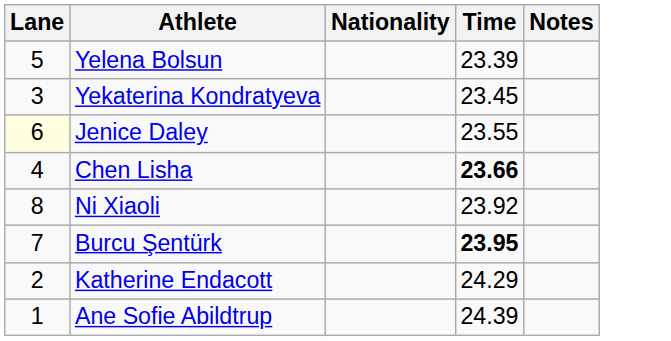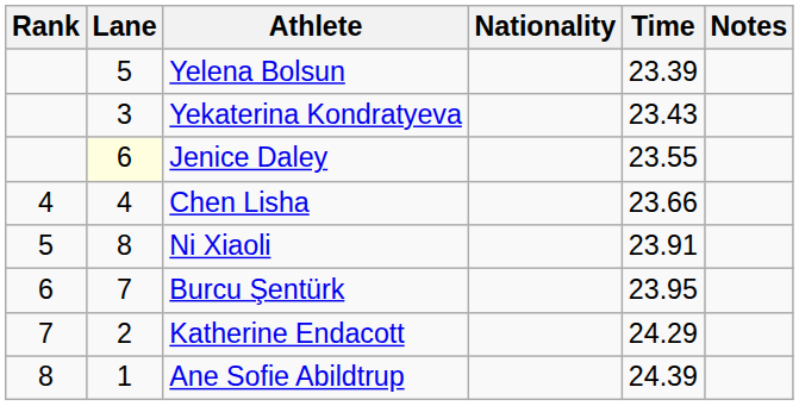 <table class="wikitable sortable" style="text-align:center">
 <tr>
+<th>Rank</th>
 <th>Lane</th>
 <th>Athlete</th>
 <th>Nationality</th>
 <th>Time</th>
 <th>Notes</th>
 </tr>
 <tr>
+<td></td>
 <td>5</td>
 <td align=left><a href='#'>Yelena Bolsun</a></td>
 <td align=left></td>
 <td>23.39</td>
 <td></td>
 </tr>
 <tr>
+<td></td>
 <td>3</td>
 <td align=left><a href='#'>Yekaterina Kondratyeva</a></td>
 <td align=left></td>
-<td>23.45</td>
+<td>23.43</td>
 <td></td>
 </tr>
 <tr>
+<td></td>
 <td style="background: lightyellow;">6</td>
 <td align=left><a href='#'>Jenice Daley</a></td>
 <td align=left></td>
 <td>23.55</td>
 <td></td>
 </tr>
 <tr>
 <td>4</td>
+<td>4</td>
 <td align=left><a href='#'>Chen Lisha</a></td>
 <td align=left></td>
-<td><strong>23.66</strong></td>
+<td>23.66</td>
 <td></td>
 </tr>
 <tr>
+<td>5</td>
 <td>8</td>
 <td align=left><a href='#'>Ni Xiaoli</a></td>
 <td align=left></td>
-<td>23.92</td>
+<td>23.91</td>
+<td></td>
+</tr>
+<tr>
+<td>6</td>
+<td>7</td>
+<td align=left><a href='#'>Burcu Şentürk</a></td>
+<td align=left></td>
+<td>23.95</td>
 <td></td>
 </tr>
 <tr>
 <td>7</td>
-<td align=left><a href='#'>Burcu Şentürk</a></td>
-<td align=left></td>
-<td><strong>23.95</strong></td>
-<td></td>
-</tr>
-<tr>
 <td>2</td>
 <td align=left><a href='#'>Katherine Endacott</a></td>
 <td align=left></td>
 <td>24.29</td>
 <td></td>
 </tr>
 <tr>
+<td>8</td>
 <td>1</td>
 <td align=left><a href='#'>Ane Sofie Abildtrup</a></td>
 <td align=left></td>
 <td>24.39</td>
 <td></td>
 </tr>
 </table>
